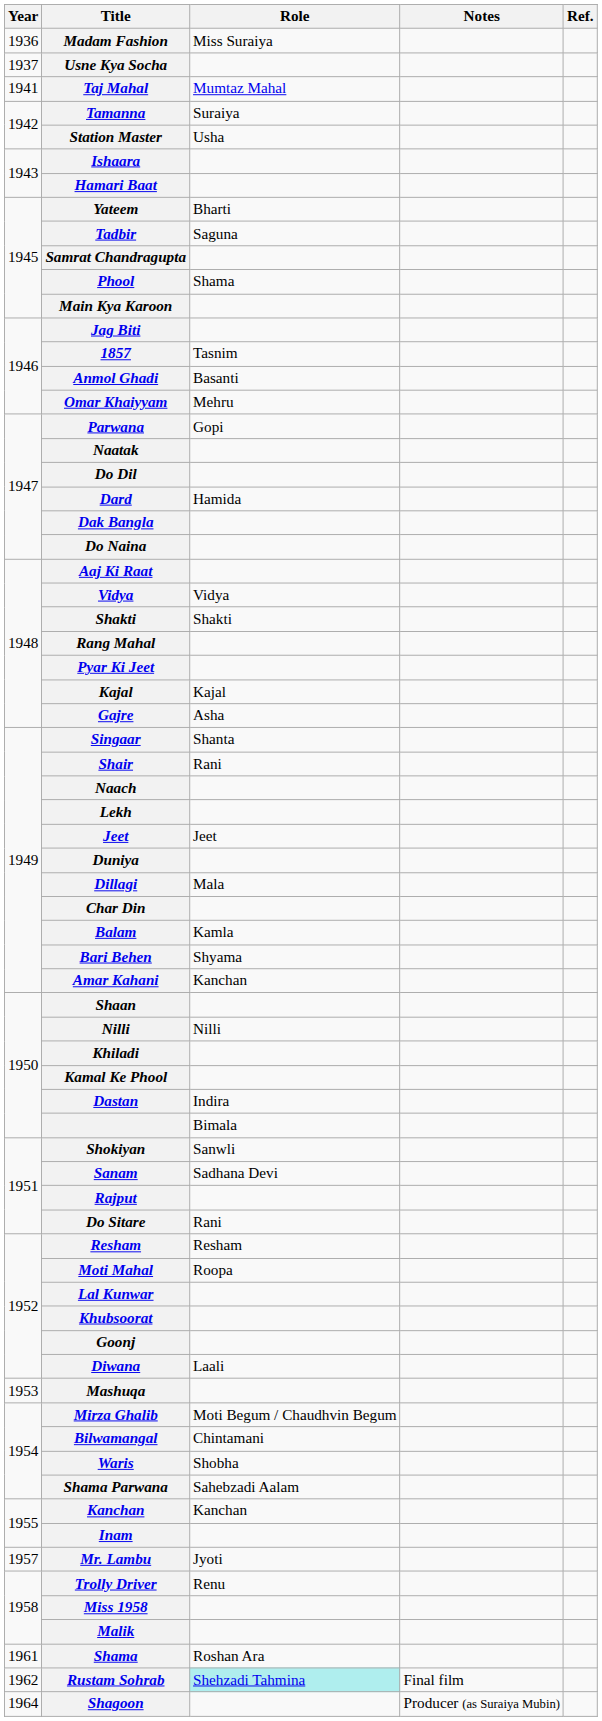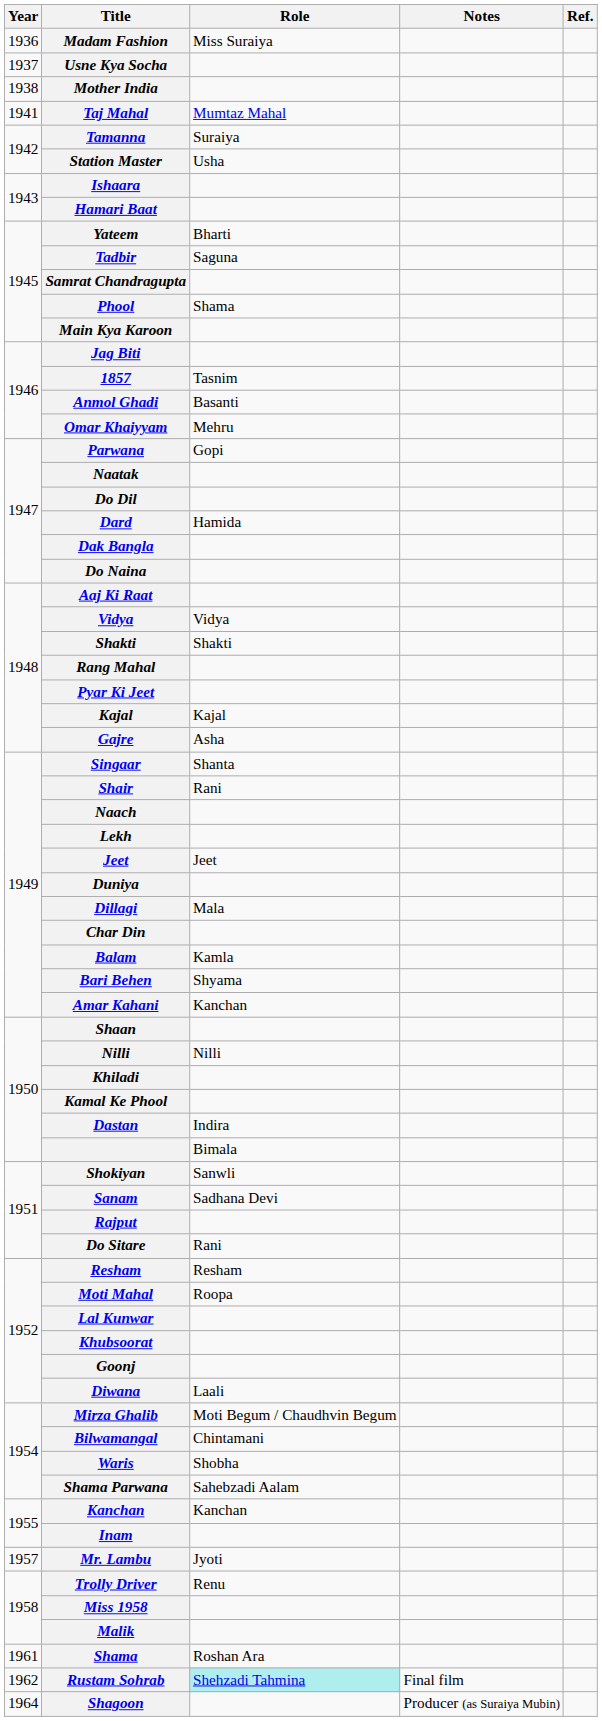 <table class="wikitable sortable plainrowheaders">
 <tr>
 <th>Year</th>
 <th>Title</th>
 <th>Role</th>
 <th class="unsortable">Notes</th>
 <th class="unsortable">Ref.</th>
 </tr>
 <tr>
 <td>1936</td>
 <th scope="row"><em>Madam Fashion</em></th>
 <td>Miss Suraiya</td>
 <td></td>
 <td></td>
 </tr>
 <tr>
 <td>1937</td>
 <th scope="row"><em>Usne Kya Socha</em></th>
+<td></td>
+<td></td>
+<td></td>
+</tr>
+<tr>
+<td>1938</td>
+<th scope="row"><em>Mother India</em></th>
 <td></td>
 <td></td>
 <td></td>
 </tr>
 <tr>
 <td>1941</td>
 <th scope="row"><em><a href='#'>Taj Mahal</a></em></th>
 <td><a href='#'>Mumtaz Mahal</a></td>
 <td></td>
 <td></td>
 </tr>
 <tr>
 <td rowspan="2">1942</td>
 <th scope="row"><em><a href='#'>Tamanna</a></em></th>
 <td>Suraiya</td>
 <td></td>
 <td></td>
 </tr>
 <tr>
 <th scope="row"><em>Station Master</em></th>
 <td>Usha</td>
 <td></td>
 <td></td>
 </tr>
 <tr>
 <td rowspan="2">1943</td>
 <th scope="row"><em><a href='#'>Ishaara</a></em></th>
 <td></td>
 <td></td>
 <td></td>
 </tr>
 <tr>
 <th scope="row"><em><a href='#'>Hamari Baat</a></em></th>
 <td></td>
 <td></td>
 <td></td>
 </tr>
 <tr>
 <td rowspan="5">1945</td>
 <th scope="row"><em>Yateem</em></th>
 <td>Bharti</td>
 <td></td>
 <td></td>
 </tr>
 <tr>
 <th scope="row"><em><a href='#'>Tadbir</a></em></th>
 <td>Saguna</td>
 <td></td>
 <td></td>
 </tr>
 <tr>
 <th scope="row"><em>Samrat Chandragupta</em></th>
 <td></td>
 <td></td>
 <td></td>
 </tr>
 <tr>
 <th scope="row"><em><a href='#'>Phool</a></em></th>
 <td>Shama</td>
 <td></td>
 <td></td>
 </tr>
 <tr>
 <th scope="row"><em>Main Kya Karoon</em></th>
 <td></td>
 <td></td>
 <td></td>
 </tr>
 <tr>
 <td rowspan="4">1946</td>
 <th scope="row"><em><a href='#'>Jag Biti</a></em></th>
 <td></td>
 <td></td>
 <td></td>
 </tr>
 <tr>
 <th scope="row"><em><a href='#'>1857</a></em></th>
 <td>Tasnim</td>
 <td></td>
 <td></td>
 </tr>
 <tr>
 <th scope="row"><em><a href='#'>Anmol Ghadi</a></em></th>
 <td>Basanti</td>
 <td></td>
 <td></td>
 </tr>
 <tr>
 <th scope="row"><em><a href='#'>Omar Khaiyyam</a></em></th>
 <td>Mehru</td>
 <td></td>
 <td></td>
 </tr>
 <tr>
 <td rowspan="6">1947</td>
 <th scope="row"><em><a href='#'>Parwana</a></em></th>
 <td>Gopi</td>
 <td></td>
 <td></td>
 </tr>
 <tr>
 <th scope="row"><em>Naatak</em></th>
 <td></td>
 <td></td>
 <td></td>
 </tr>
 <tr>
 <th scope="row"><em>Do Dil</em></th>
 <td></td>
 <td></td>
 <td></td>
 </tr>
 <tr>
 <th scope="row"><em><a href='#'>Dard</a></em></th>
 <td>Hamida</td>
 <td></td>
 <td></td>
 </tr>
 <tr>
 <th scope="row"><em><a href='#'>Dak Bangla</a></em></th>
 <td></td>
 <td></td>
 <td></td>
 </tr>
 <tr>
 <th scope="row"><em>Do Naina</em></th>
 <td></td>
 <td></td>
 <td></td>
 </tr>
 <tr>
 <td rowspan="7">1948</td>
 <th scope="row"><em><a href='#'>Aaj Ki Raat</a></em></th>
 <td></td>
 <td></td>
 <td></td>
 </tr>
 <tr>
 <th scope="row"><em><a href='#'>Vidya</a></em></th>
 <td>Vidya</td>
 <td></td>
 <td></td>
 </tr>
 <tr>
 <th scope="row"><em>Shakti</em></th>
 <td>Shakti</td>
 <td></td>
 <td></td>
 </tr>
 <tr>
 <th scope="row"><em>Rang Mahal</em></th>
 <td></td>
 <td></td>
 <td></td>
 </tr>
 <tr>
 <th scope="row"><em><a href='#'>Pyar Ki Jeet</a></em></th>
 <td></td>
 <td></td>
 <td></td>
 </tr>
 <tr>
 <th scope="row"><em>Kajal</em></th>
 <td>Kajal</td>
 <td></td>
 <td></td>
 </tr>
 <tr>
 <th scope="row"><em><a href='#'>Gajre</a></em></th>
 <td>Asha</td>
 <td></td>
 <td></td>
 </tr>
 <tr>
 <td rowspan="11">1949</td>
 <th scope="row"><em><a href='#'>Singaar</a></em></th>
 <td>Shanta</td>
 <td></td>
 <td></td>
 </tr>
 <tr>
 <th scope="row"><em><a href='#'>Shair</a></em></th>
 <td>Rani</td>
 <td></td>
 <td></td>
 </tr>
 <tr>
 <th scope="row"><em>Naach</em></th>
 <td></td>
 <td></td>
 <td></td>
 </tr>
 <tr>
 <th scope="row"><em>Lekh</em></th>
 <td></td>
 <td></td>
 <td></td>
 </tr>
 <tr>
 <th scope="row"><em><a href='#'>Jeet</a></em></th>
 <td>Jeet</td>
 <td></td>
 <td></td>
 </tr>
 <tr>
 <th scope="row"><em>Duniya</em></th>
 <td></td>
 <td></td>
 <td></td>
 </tr>
 <tr>
 <th scope="row"><em><a href='#'>Dillagi</a></em></th>
 <td>Mala</td>
 <td></td>
 <td></td>
 </tr>
 <tr>
 <th scope="row"><em>Char Din</em></th>
 <td></td>
 <td></td>
 <td></td>
 </tr>
 <tr>
 <th scope="row"><em><a href='#'>Balam</a></em></th>
 <td>Kamla</td>
 <td></td>
 <td></td>
 </tr>
 <tr>
 <th scope="row"><em><a href='#'>Bari Behen</a></em></th>
 <td>Shyama</td>
 <td></td>
 <td></td>
 </tr>
 <tr>
 <th scope="row"><em><a href='#'>Amar Kahani</a></em></th>
 <td>Kanchan</td>
 <td></td>
 <td></td>
 </tr>
 <tr>
 <td rowspan="6">1950</td>
 <th scope="row"><em>Shaan</em></th>
 <td></td>
 <td></td>
 <td></td>
 </tr>
 <tr>
 <th scope="row"><em>Nilli</em></th>
 <td>Nilli</td>
 <td></td>
 <td></td>
 </tr>
 <tr>
 <th scope="row"><em>Khiladi</em></th>
 <td></td>
 <td></td>
 <td></td>
 </tr>
 <tr>
 <th scope="row"><em>Kamal Ke Phool</em></th>
 <td></td>
 <td></td>
 <td></td>
 </tr>
 <tr>
 <th scope="row"><em><a href='#'>Dastan</a></em></th>
 <td>Indira</td>
 <td></td>
 <td></td>
 </tr>
 <tr>
 <th scope="row"></th>
 <td>Bimala</td>
 <td></td>
 <td></td>
 </tr>
 <tr>
 <td rowspan="4">1951</td>
 <th scope="row"><em>Shokiyan</em></th>
 <td>Sanwli</td>
 <td></td>
 <td></td>
 </tr>
 <tr>
 <th scope="row"><em><a href='#'>Sanam</a></em></th>
 <td>Sadhana Devi</td>
 <td></td>
 <td></td>
 </tr>
 <tr>
 <th scope="row"><em><a href='#'>Rajput</a></em></th>
 <td></td>
 <td></td>
 <td></td>
 </tr>
 <tr>
 <th scope="row"><em>Do Sitare</em></th>
 <td>Rani</td>
 <td></td>
 <td></td>
 </tr>
 <tr>
 <td rowspan="6">1952</td>
 <th scope="row"><em><a href='#'>Resham</a></em></th>
 <td>Resham</td>
 <td></td>
 <td></td>
 </tr>
 <tr>
 <th scope="row"><em><a href='#'>Moti Mahal</a></em></th>
 <td>Roopa</td>
 <td></td>
 <td></td>
 </tr>
 <tr>
 <th scope="row"><em><a href='#'>Lal Kunwar</a></em></th>
 <td></td>
 <td></td>
 <td></td>
 </tr>
 <tr>
 <th scope="row"><em><a href='#'>Khubsoorat</a></em></th>
 <td></td>
 <td></td>
 <td></td>
 </tr>
 <tr>
 <th scope="row"><em>Goonj</em></th>
 <td></td>
 <td></td>
 <td></td>
 </tr>
 <tr>
 <th scope="row"><em><a href='#'>Diwana</a></em></th>
 <td>Laali</td>
 <td></td>
 <td></td>
 </tr>
 <tr>
-<td>1953</td>
-<th scope="row"><em>Mashuqa</em></th>
-<td></td>
-<td></td>
-<td></td>
-</tr>
-<tr>
 <td rowspan="4">1954</td>
 <th scope="row"><em><a href='#'>Mirza Ghalib</a></em></th>
 <td>Moti Begum / Chaudhvin Begum</td>
 <td></td>
 <td></td>
 </tr>
 <tr>
 <th scope="row"><em><a href='#'>Bilwamangal</a></em></th>
 <td>Chintamani</td>
 <td></td>
 <td></td>
 </tr>
 <tr>
 <th scope="row"><em><a href='#'>Waris</a></em></th>
 <td>Shobha</td>
 <td></td>
 <td></td>
 </tr>
 <tr>
 <th scope="row"><em>Shama Parwana</em></th>
 <td>Sahebzadi Aalam</td>
 <td></td>
 <td></td>
 </tr>
 <tr>
 <td rowspan="2">1955</td>
 <th scope="row"><em><a href='#'>Kanchan</a></em></th>
 <td>Kanchan</td>
 <td></td>
 <td></td>
 </tr>
 <tr>
 <th scope="row"><em><a href='#'>Inam</a></em></th>
 <td></td>
 <td></td>
 <td></td>
 </tr>
 <tr>
 <td>1957</td>
 <th scope="row"><em><a href='#'>Mr. Lambu</a></em></th>
 <td>Jyoti</td>
 <td></td>
 <td></td>
 </tr>
 <tr>
 <td rowspan="3">1958</td>
 <th scope="row"><em><a href='#'>Trolly Driver</a></em></th>
 <td>Renu</td>
 <td></td>
 <td></td>
 </tr>
 <tr>
 <th scope="row"><em><a href='#'>Miss 1958</a></em></th>
 <td></td>
 <td></td>
 <td></td>
 </tr>
 <tr>
 <th scope="row"><em><a href='#'>Malik</a></em></th>
 <td></td>
 <td></td>
 <td></td>
 </tr>
 <tr>
 <td>1961</td>
 <th scope="row"><em><a href='#'>Shama</a></em></th>
 <td>Roshan Ara</td>
 <td></td>
 <td></td>
 </tr>
 <tr>
 <td>1962</td>
 <th scope="row"><em><a href='#'>Rustam Sohrab</a></em></th>
 <td style="background: paleturquoise;"><a href='#'>Shehzadi Tahmina</a></td>
 <td>Final film</td>
 <td></td>
 </tr>
 <tr>
 <td>1964</td>
 <th scope="row"><em><a href='#'>Shagoon</a></em></th>
 <td></td>
 <td>Producer <small>(as Suraiya Mubin)</small></td>
 <td></td>
 </tr>
 </table>
